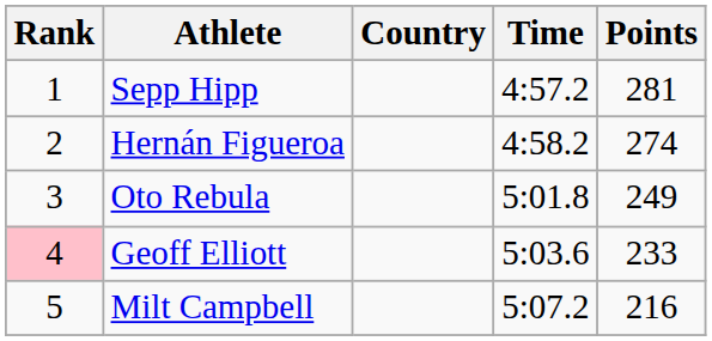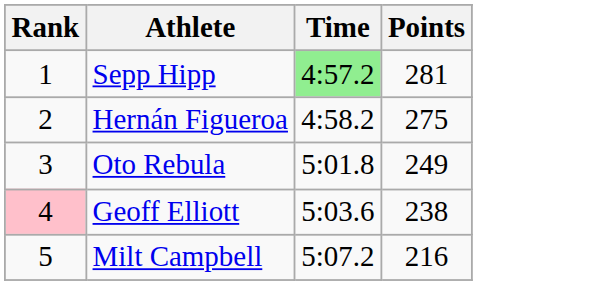 <table class="wikitable sortable" style="text-align:center">
 <tr>
 <th>Rank</th>
 <th>Athlete</th>
-<th>Country</th>
 <th>Time</th>
 <th>Points</th>
 </tr>
 <tr>
 <td>1</td>
 <td align=left><a href='#'>Sepp Hipp</a></td>
-<td align=left></td>
-<td>4:57.2</td>
+<td style="background: lightgreen;">4:57.2</td>
 <td>281</td>
 </tr>
 <tr>
 <td>2</td>
 <td align=left><a href='#'>Hernán Figueroa</a></td>
-<td align=left></td>
 <td>4:58.2</td>
-<td>274</td>
+<td>275</td>
 </tr>
 <tr>
 <td>3</td>
 <td align=left><a href='#'>Oto Rebula</a></td>
-<td align=left></td>
 <td>5:01.8</td>
 <td>249</td>
 </tr>
 <tr>
 <td style="background: pink;">4</td>
 <td align=left><a href='#'>Geoff Elliott</a></td>
-<td align=left></td>
 <td>5:03.6</td>
-<td>233</td>
+<td>238</td>
 </tr>
 <tr>
 <td>5</td>
 <td align=left><a href='#'>Milt Campbell</a></td>
-<td align=left></td>
 <td>5:07.2</td>
 <td>216</td>
 </tr>
 </table>
